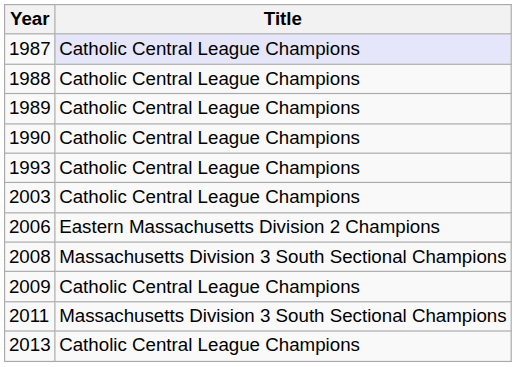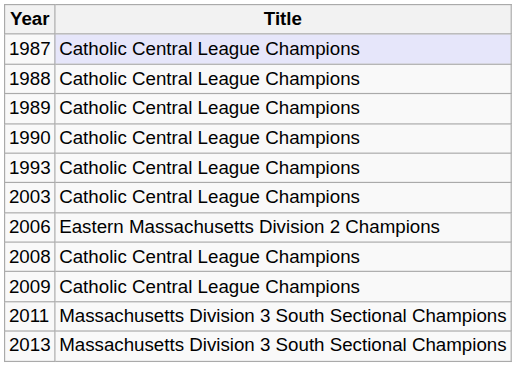 <table class="wikitable mw-collapsible autocollapse">
 <tr>
 <th>Year</th>
 <th>Title</th>
 </tr>
 <tr>
 <td>1987</td>
 <td style="background: lavender;">Catholic Central League Champions</td>
 </tr>
 <tr>
 <td>1988</td>
 <td>Catholic Central League Champions</td>
 </tr>
 <tr>
 <td>1989</td>
 <td>Catholic Central League Champions</td>
 </tr>
 <tr>
 <td>1990</td>
 <td>Catholic Central League Champions</td>
 </tr>
 <tr>
 <td>1993</td>
 <td>Catholic Central League Champions</td>
 </tr>
 <tr>
 <td>2003</td>
 <td>Catholic Central League Champions</td>
 </tr>
 <tr>
 <td>2006</td>
 <td>Eastern Massachusetts Division 2 Champions</td>
 </tr>
 <tr>
 <td>2008</td>
-<td>Massachusetts Division 3 South Sectional Champions</td>
+<td>Catholic Central League Champions</td>
 </tr>
 <tr>
 <td>2009</td>
 <td>Catholic Central League Champions</td>
 </tr>
 <tr>
 <td>2011</td>
 <td>Massachusetts Division 3 South Sectional Champions</td>
 </tr>
 <tr>
 <td>2013</td>
-<td>Catholic Central League Champions</td>
+<td>Massachusetts Division 3 South Sectional Champions</td>
 </tr>
 </table>
